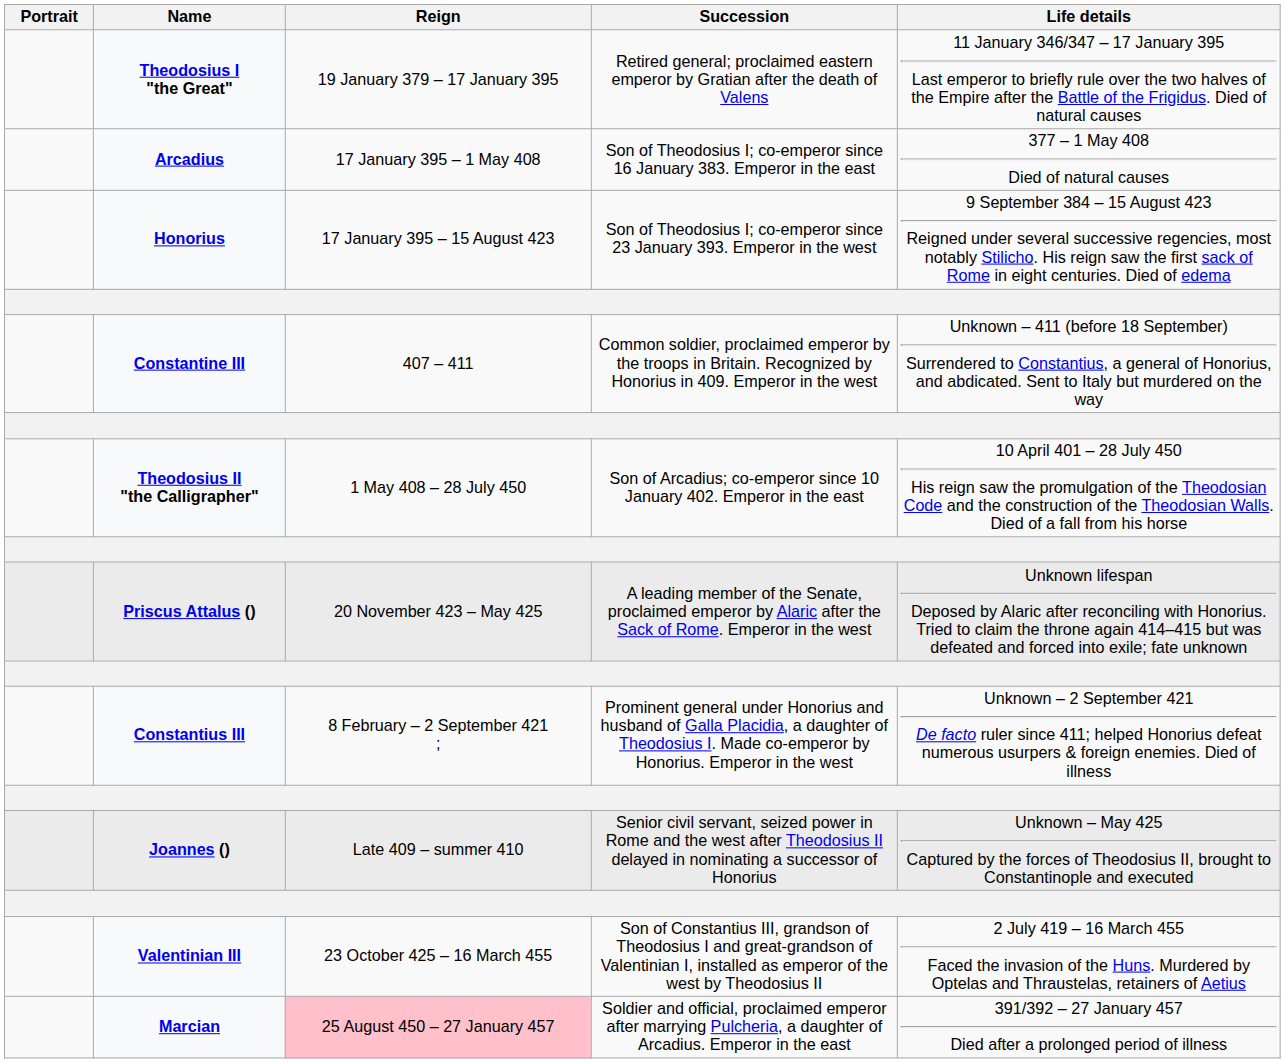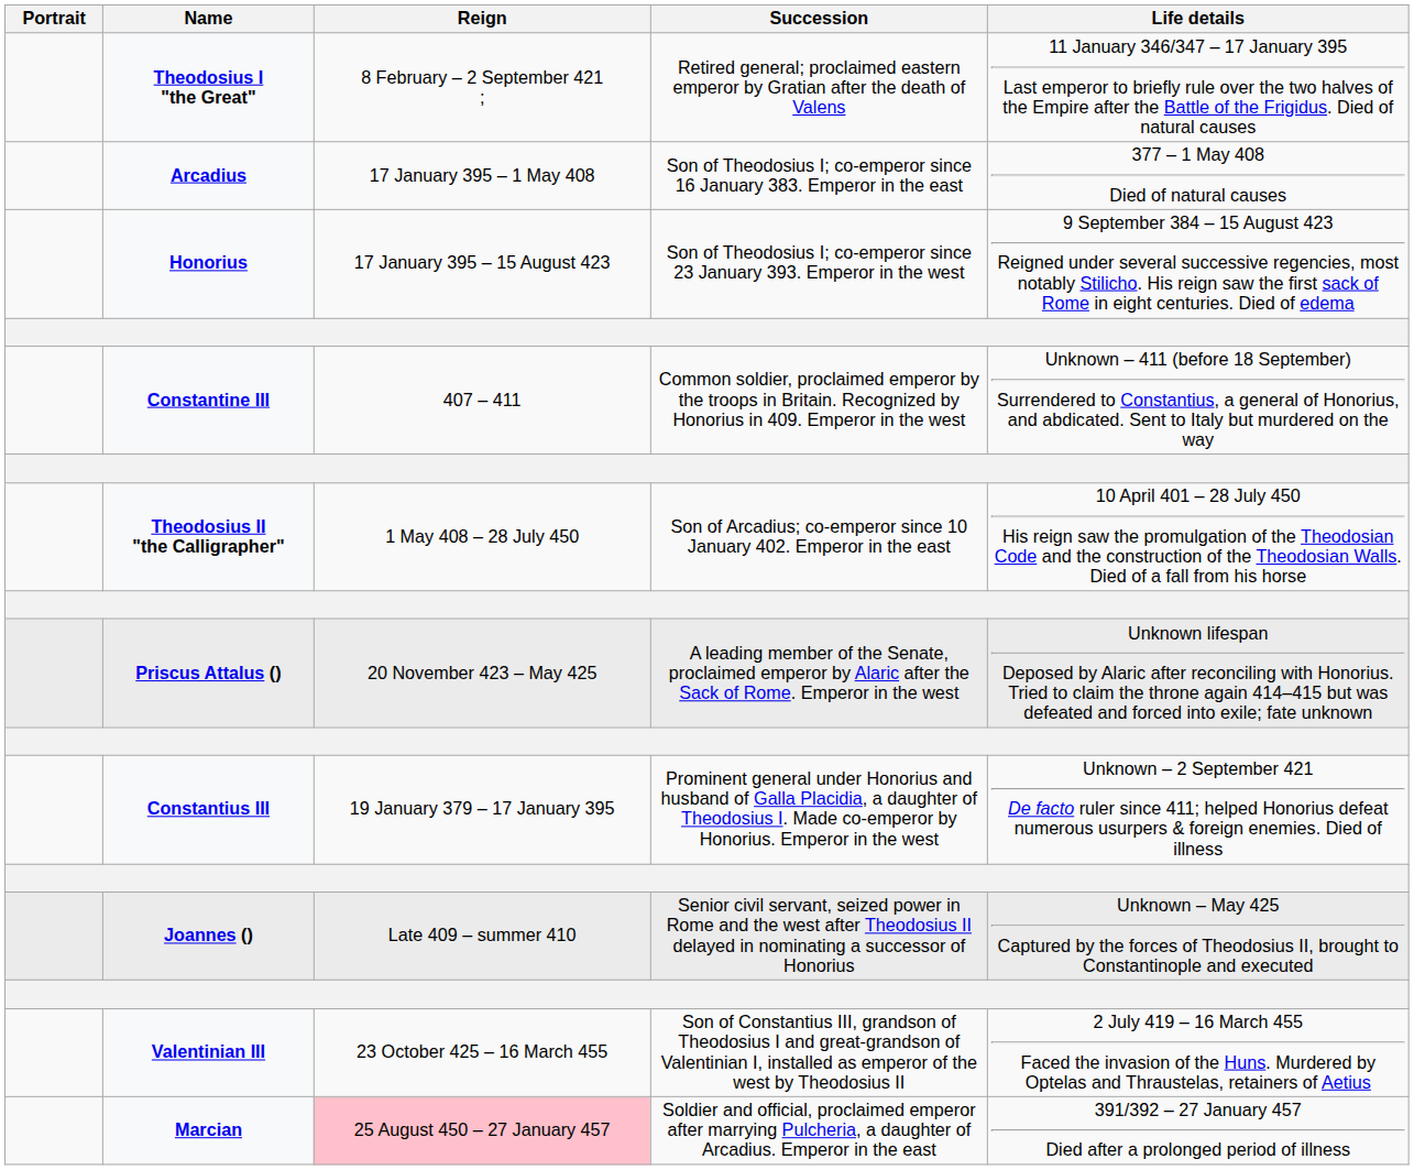 <table class="wikitable plainrowheaders" style="width:100%; text-align:center">
 <tr>
 <th scope=col width="7%">Portrait</th>
 <th scope=col width="15%">Name</th>
 <th scope=col width="24%">Reign</th>
 <th scope=col width="24%">Succession</th>
 <th scope=col width="30%">Life details</th>
 </tr>
 <tr>
 <td></td>
 <th scope=row style="text-align:center; background:#F8F9FA"><strong><a href='#'>Theodosius I</a></strong><br>"the Great"</th>
-<td>19 January 379 – 17 January 395<br></td>
+<td>8 February – 2 September 421<br>; </td>
 <td>Retired general; proclaimed eastern emperor by Gratian after the death of <a href='#'>Valens</a></td>
 <td>11 January 346/347 – 17 January 395<br><hr>Last emperor to briefly rule over the two halves of the Empire after the <a href='#'>Battle of the Frigidus</a>. Died of natural causes</td>
 </tr>
 <tr>
 <td></td>
 <th scope=row style="text-align:center; background:#F8F9FA"><strong><a href='#'>Arcadius</a></strong></th>
 <td>17 January 395 – 1 May 408<br></td>
 <td>Son of Theodosius I; co-emperor since 16 January 383. Emperor in the east</td>
 <td>377 – 1 May 408<br><hr>Died of natural causes</td>
 </tr>
 <tr>
 <td></td>
 <th scope=row style="text-align:center; background:#F8F9FA"><strong><a href='#'>Honorius</a></strong></th>
 <td>17 January 395 – 15 August 423<br></td>
 <td>Son of Theodosius I; co-emperor since 23 January 393. Emperor in the west</td>
 <td>9 September 384 – 15 August 423<br><hr>Reigned under several successive regencies, most notably <a href='#'>Stilicho</a>. His reign saw the first <a href='#'>sack of Rome</a> in eight centuries. Died of <a href='#'>edema</a></td>
 </tr>
 <tr>
 <th colspan=5> </th>
 </tr>
 <tr>
 <td></td>
 <th scope=row style="text-align:center; background:#F8F9FA"><strong><a href='#'>Constantine III</a></strong><br></th>
 <td>407 – 411<br></td>
 <td>Common soldier, proclaimed emperor by the troops in Britain. Recognized by Honorius in 409. Emperor in the west</td>
 <td>Unknown – 411 (before 18 September)<hr>Surrendered to <a href='#'>Constantius</a>, a general of Honorius, and abdicated. Sent to Italy but murdered on the way</td>
 </tr>
 <tr>
 <th colspan=5> </th>
 </tr>
 <tr>
 <td></td>
 <th scope=row style="text-align:center; background:#F8F9FA"><strong><a href='#'>Theodosius II</a></strong><br>"the Calligrapher"</th>
 <td>1 May 408 – 28 July 450<br></td>
 <td>Son of Arcadius; co-emperor since 10 January 402. Emperor in the east</td>
 <td>10 April 401 – 28 July 450<br><hr>His reign saw the promulgation of the <a href='#'>Theodosian Code</a> and the construction of the <a href='#'>Theodosian Walls</a>. Died of a fall from his horse</td>
 </tr>
 <tr>
 <th colspan=5> </th>
 </tr>
 <tr>
 <td style="background:#EBEBEB"></td>
 <th scope=row style="text-align:center; background:#EBEBEB"><strong><a href='#'>Priscus Attalus</a></strong> ()</th>
 <td style="background:#EBEBEB">20 November 423 –  May 425<br></td>
 <td style="background:#EBEBEB">A leading member of the Senate, proclaimed emperor by <a href='#'>Alaric</a> after the <a href='#'>Sack of Rome</a>. Emperor in the west</td>
 <td style="background:#EBEBEB">Unknown lifespan<hr>Deposed by Alaric after reconciling with Honorius. Tried to claim the throne again 414–415 but was defeated and forced into exile; fate unknown</td>
 </tr>
 <tr>
 <th colspan=5> </th>
 </tr>
 <tr>
 <td></td>
 <th scope=row style="text-align:center; background:#F8F9FA"><strong><a href='#'>Constantius III</a></strong></th>
-<td>8 February – 2 September 421<br>; </td>
+<td>19 January 379 – 17 January 395<br></td>
 <td>Prominent general under Honorius and husband of <a href='#'>Galla Placidia</a>, a daughter of <a href='#'>Theodosius I</a>. Made co-emperor by Honorius. Emperor in the west</td>
 <td>Unknown – 2 September 421<hr><em><a href='#'>De facto</a></em> ruler since 411; helped Honorius defeat numerous usurpers & foreign enemies. Died of illness</td>
 </tr>
 <tr>
 <th colspan=5> </th>
 </tr>
 <tr>
 <td style="background:#EBEBEB"></td>
 <th scope=row style="text-align:center; background:#EBEBEB"><strong><a href='#'>Joannes</a></strong> ()</th>
 <td style="background:#EBEBEB">Late 409 – summer 410<br></td>
 <td style="background:#EBEBEB">Senior civil servant, seized power in Rome and the west after <a href='#'>Theodosius II</a> delayed in nominating a successor of Honorius</td>
 <td style="background:#EBEBEB">Unknown –  May 425<hr>Captured by the forces of Theodosius II, brought to Constantinople and executed</td>
 </tr>
 <tr>
 <th colspan=5> </th>
 </tr>
 <tr>
 <td></td>
 <th scope=row style="text-align:center; background:#F8F9FA"><strong><a href='#'>Valentinian III</a></strong><br></th>
 <td>23 October 425 – 16 March 455<br></td>
 <td>Son of Constantius III, grandson of Theodosius I and great-grandson of Valentinian I, installed as emperor of the west by Theodosius II</td>
 <td>2 July 419 – 16 March 455<br><hr>Faced the invasion of the <a href='#'>Huns</a>. Murdered by Optelas and Thraustelas, retainers of <a href='#'>Aetius</a></td>
 </tr>
 <tr>
 <td></td>
 <th scope=row style="text-align:center; background:#F8F9FA"><strong><a href='#'>Marcian</a></strong><br></th>
 <td style="background: pink;">25 August 450 – 27 January 457<br></td>
 <td>Soldier and official, proclaimed emperor after marrying <a href='#'>Pulcheria</a>, a daughter of Arcadius. Emperor in the east</td>
 <td>391/392 – 27 January 457<br><hr>Died after a prolonged period of illness</td>
 </tr>
 </table>
